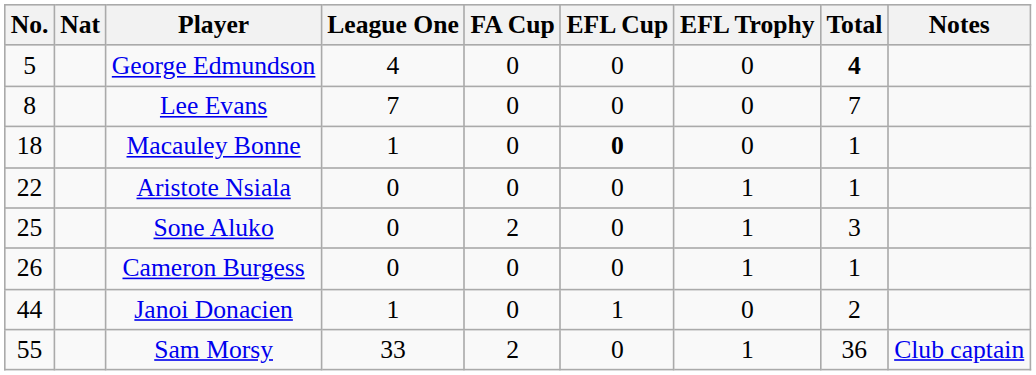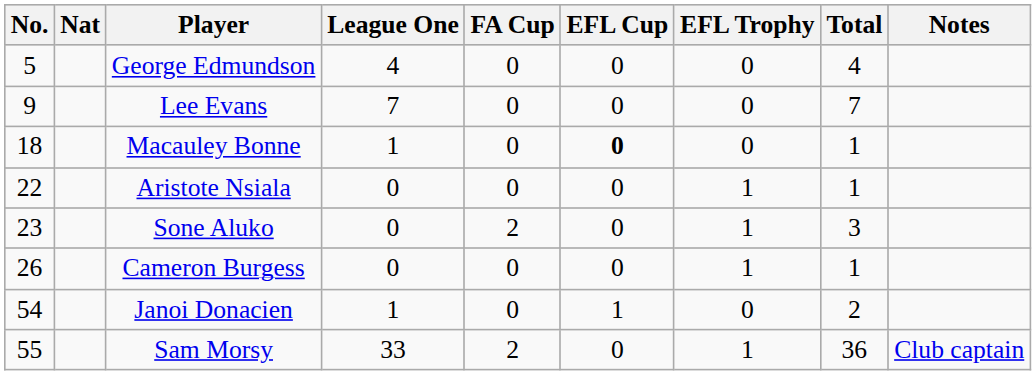 <table class="wikitable" style="text-align:center">
 <tr>
 <th width=0%>No.</th>
 <th width=0%>Nat</th>
 <th width=0%>Player</th>
 <th width=0%>League One</th>
 <th width=0%>FA Cup</th>
 <th width=0%>EFL Cup</th>
 <th width=0%>EFL Trophy</th>
 <th width=0%>Total</th>
 <th width=0%>Notes</th>
 </tr>
 <tr>
 <td>5</td>
 <td></td>
 <td><a href='#'>George Edmundson</a></td>
 <td>4</td>
 <td>0</td>
 <td>0</td>
 <td>0</td>
-<td><strong>4</strong></td>
+<td>4</td>
 <td></td>
 </tr>
 <tr>
-<td>8</td>
+<td>9</td>
 <td></td>
 <td><a href='#'>Lee Evans</a></td>
 <td>7</td>
 <td>0</td>
 <td>0</td>
 <td>0</td>
 <td>7</td>
 <td></td>
 </tr>
 <tr>
 <td>18</td>
 <td></td>
 <td><a href='#'>Macauley Bonne</a></td>
 <td>1</td>
 <td>0</td>
 <td><strong>0</strong></td>
 <td>0</td>
 <td>1</td>
 <td></td>
 </tr>
 <tr>
 <td>22</td>
 <td></td>
 <td><a href='#'>Aristote Nsiala</a></td>
 <td>0</td>
 <td>0</td>
 <td>0</td>
 <td>1</td>
 <td>1</td>
 <td></td>
 </tr>
 <tr>
-<td>25</td>
+<td>23</td>
 <td></td>
 <td><a href='#'>Sone Aluko</a></td>
 <td>0</td>
 <td>2</td>
 <td>0</td>
 <td>1</td>
 <td>3</td>
 </tr>
 <tr>
 <td>26</td>
 <td></td>
 <td><a href='#'>Cameron Burgess</a></td>
 <td>0</td>
 <td>0</td>
 <td>0</td>
 <td>1</td>
 <td>1</td>
 <td></td>
 </tr>
 <tr>
-<td>44</td>
+<td>54</td>
 <td></td>
 <td><a href='#'>Janoi Donacien</a></td>
 <td>1</td>
 <td>0</td>
 <td>1</td>
 <td>0</td>
 <td>2</td>
 <td></td>
 </tr>
 <tr>
 <td>55</td>
 <td></td>
 <td><a href='#'>Sam Morsy</a></td>
 <td>33</td>
 <td>2</td>
 <td>0</td>
 <td>1</td>
 <td>36</td>
 <td><a href='#'>Club captain</a></td>
 </tr>
 </table>
